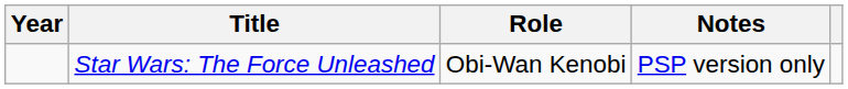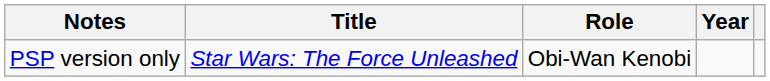 <table class="wikitable plainrowheaders">
 <tr>
-<th>Year</th>
+<th>Notes</th>
 <th>Title</th>
 <th>Role</th>
-<th>Notes</th>
+<th>Year</th>
 <th></th>
 </tr>
 <tr>
-<td></td>
+<td><a href='#'>PSP</a> version only</td>
 <td><em><a href='#'>Star Wars: The Force Unleashed</a></em></td>
 <td>Obi-Wan Kenobi</td>
-<td><a href='#'>PSP</a> version only</td>
+<td></td>
 <td></td>
 </tr>
 </table>
